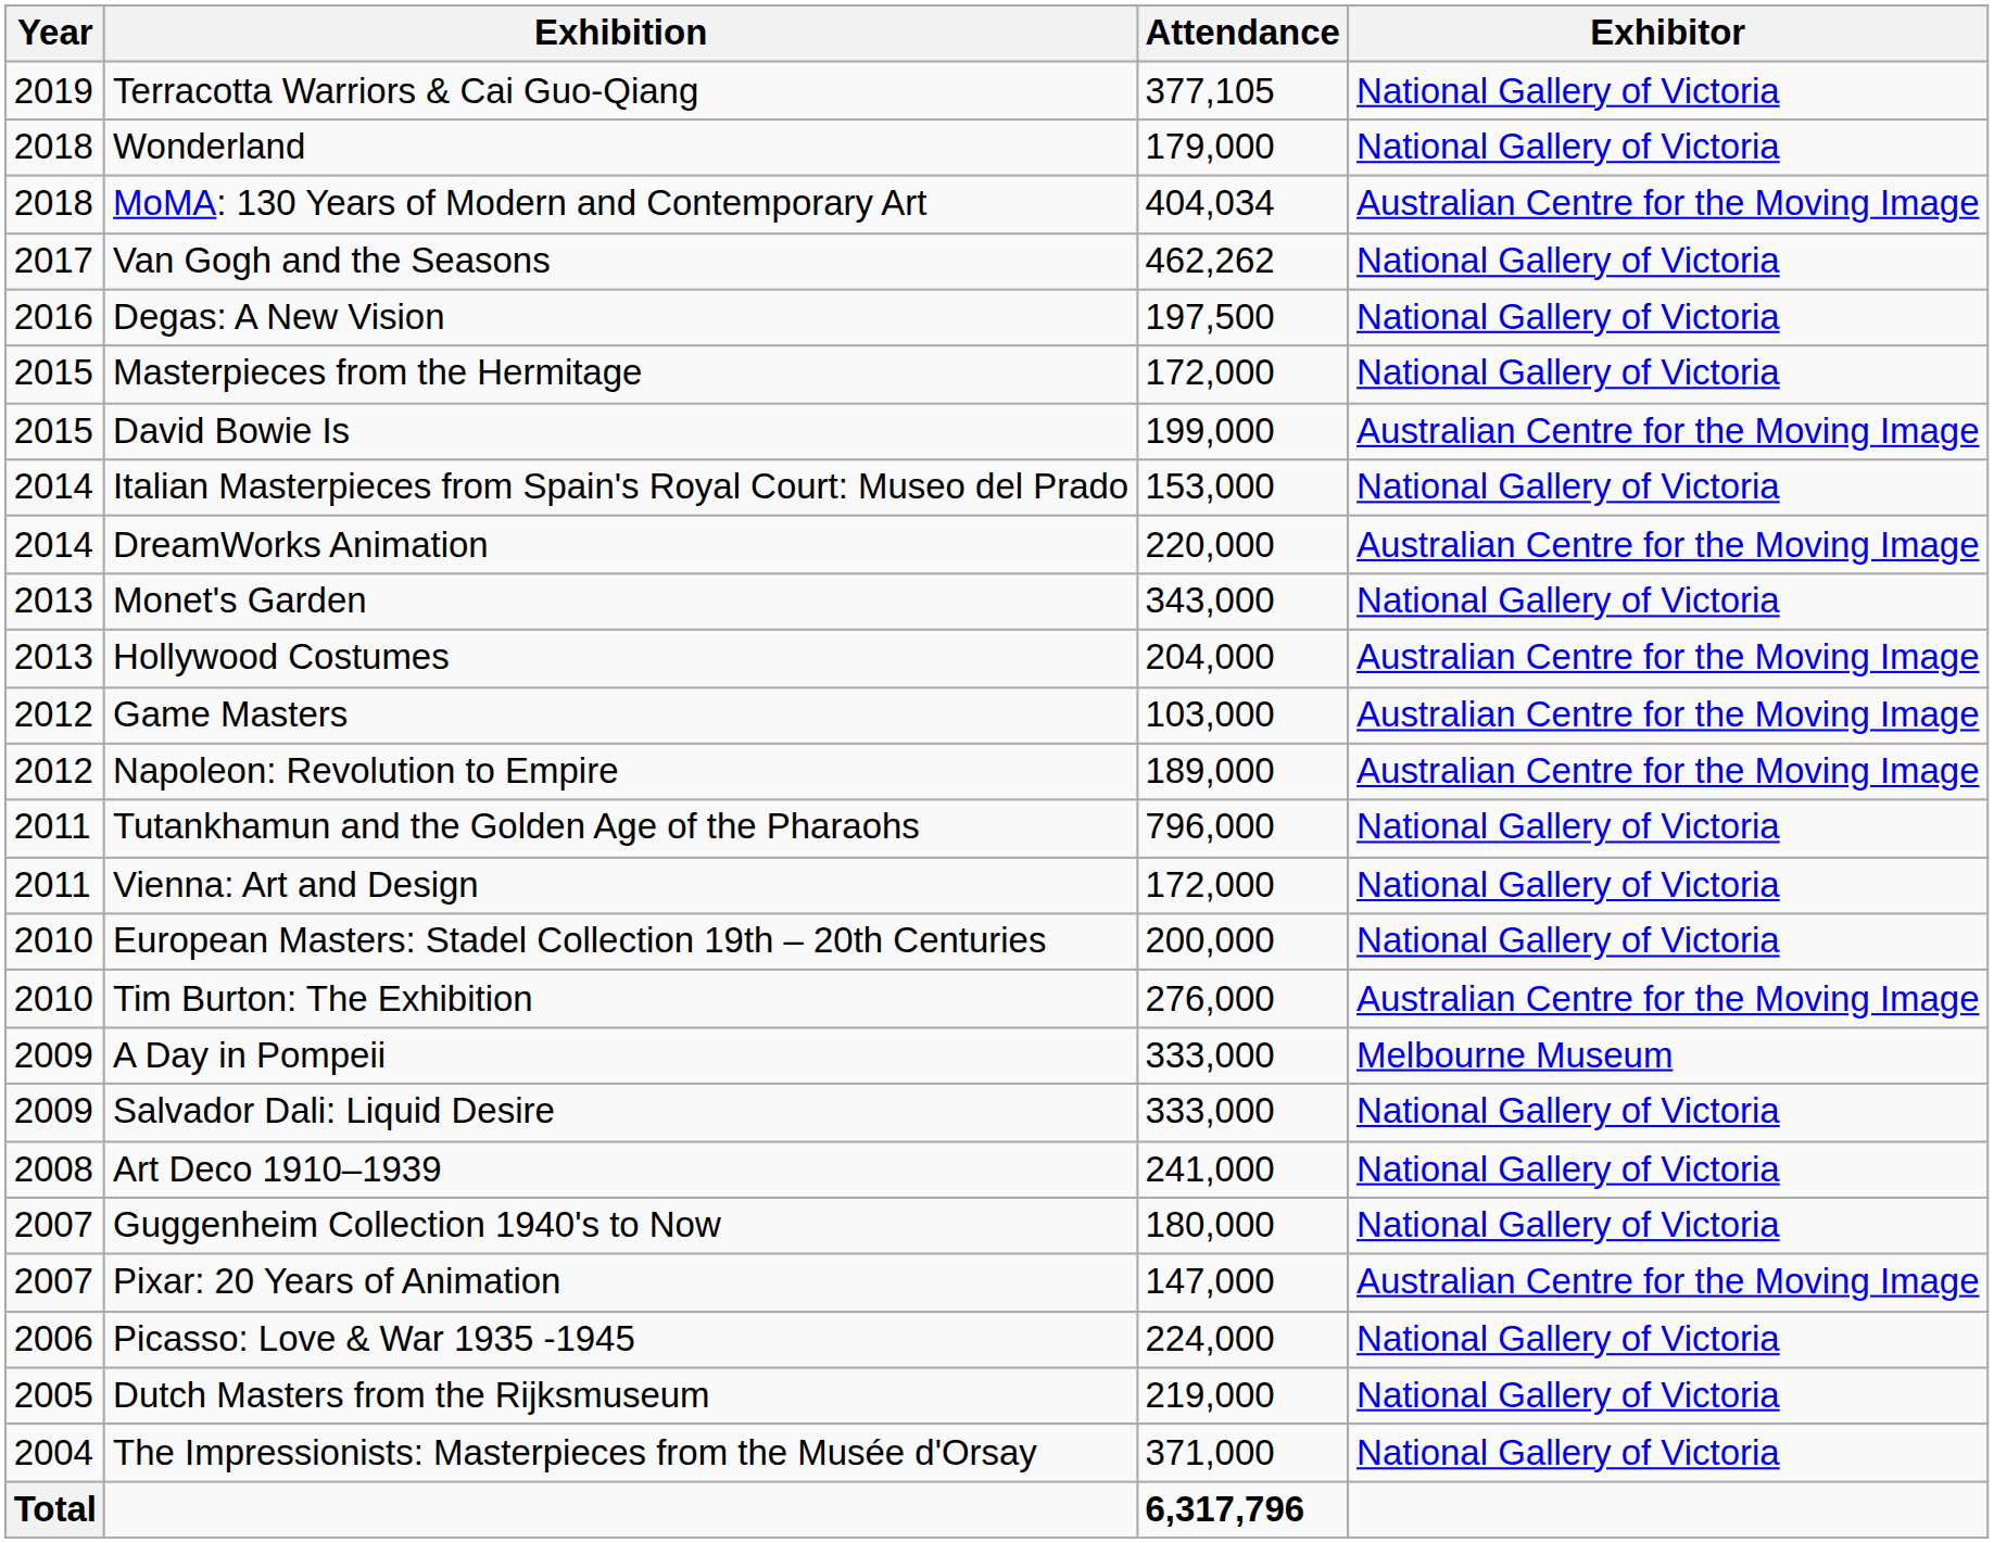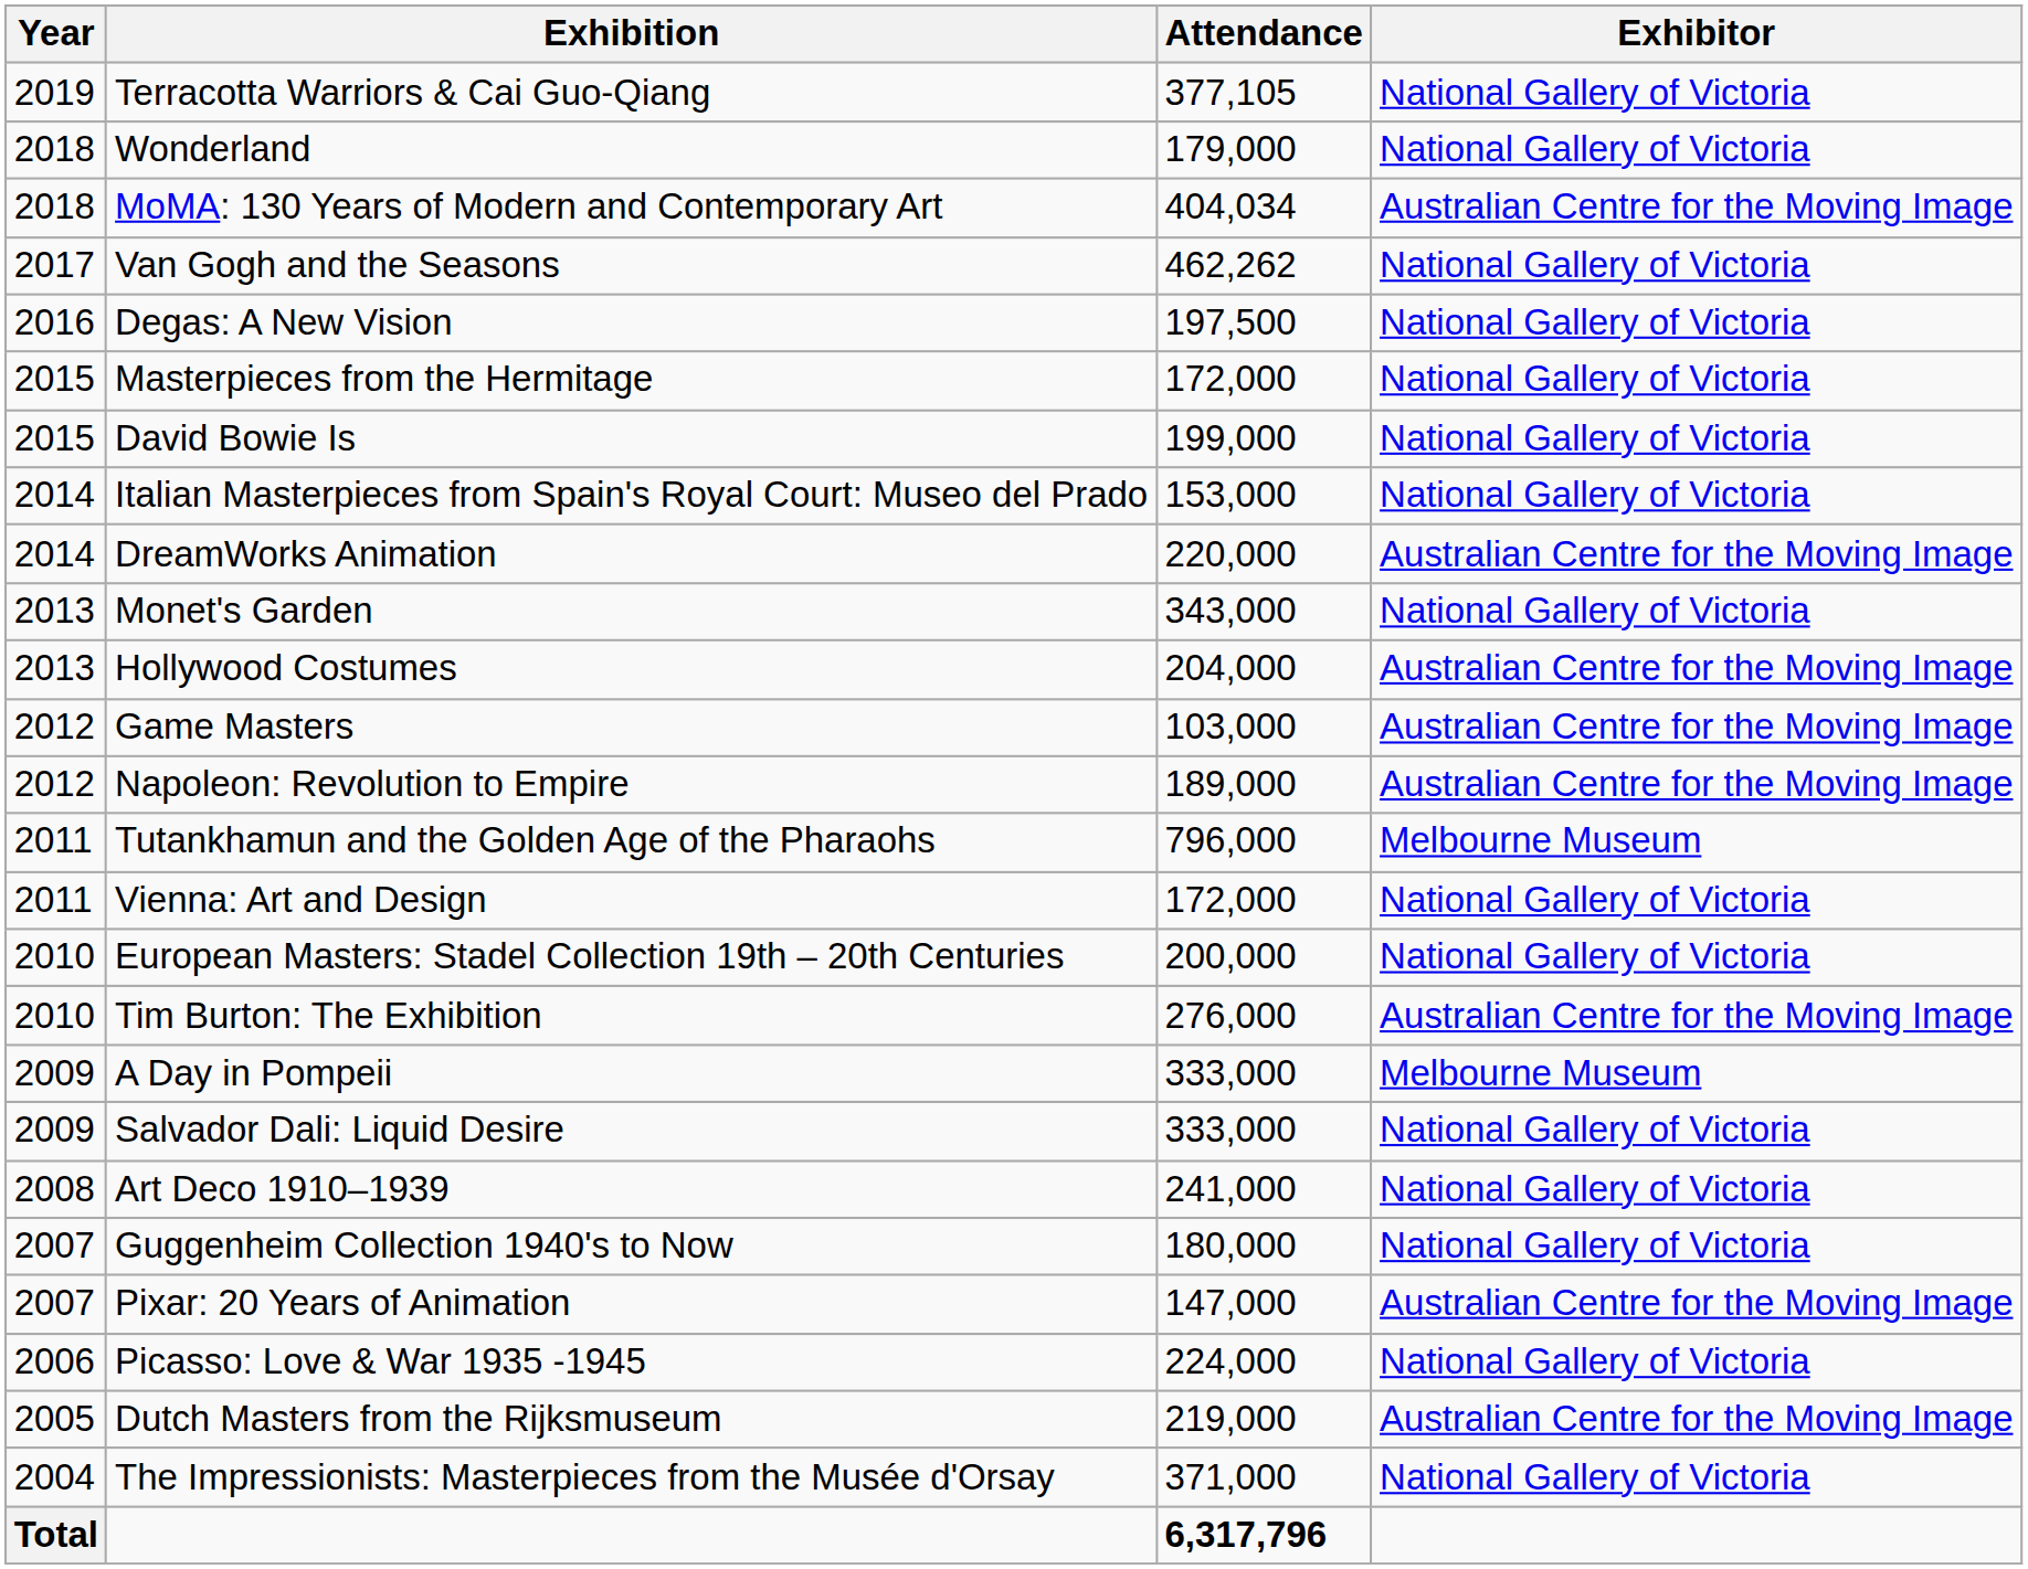 <table class="wikitable sortable">
 <tr>
 <th>Year</th>
 <th>Exhibition</th>
 <th data-sort-type = "number">Attendance</th>
 <th>Exhibitor</th>
 </tr>
 <tr>
 <td>2019</td>
 <td>Terracotta Warriors & Cai Guo-Qiang</td>
 <td>377,105</td>
 <td><a href='#'>National Gallery of Victoria</a></td>
 </tr>
 <tr>
 <td>2018</td>
 <td>Wonderland</td>
 <td>179,000</td>
 <td><a href='#'>National Gallery of Victoria</a></td>
 </tr>
 <tr>
 <td>2018</td>
 <td><a href='#'>MoMA</a>: 130 Years of Modern and Contemporary Art</td>
 <td>404,034</td>
 <td><a href='#'>Australian Centre for the Moving Image</a></td>
 </tr>
 <tr>
 <td>2017</td>
 <td>Van Gogh and the Seasons</td>
 <td>462,262</td>
 <td><a href='#'>National Gallery of Victoria</a></td>
 </tr>
 <tr>
 <td>2016</td>
 <td>Degas: A New Vision</td>
 <td>197,500</td>
 <td><a href='#'>National Gallery of Victoria</a></td>
 </tr>
 <tr>
 <td>2015</td>
 <td>Masterpieces from the Hermitage</td>
 <td>172,000</td>
 <td><a href='#'>National Gallery of Victoria</a></td>
 </tr>
 <tr>
 <td>2015</td>
 <td>David Bowie Is</td>
 <td>199,000</td>
-<td><a href='#'>Australian Centre for the Moving Image</a></td>
+<td><a href='#'>National Gallery of Victoria</a></td>
 </tr>
 <tr>
 <td>2014</td>
 <td>Italian Masterpieces from Spain's Royal Court: Museo del Prado</td>
 <td>153,000</td>
 <td><a href='#'>National Gallery of Victoria</a></td>
 </tr>
 <tr>
 <td>2014</td>
 <td>DreamWorks Animation</td>
 <td>220,000</td>
 <td><a href='#'>Australian Centre for the Moving Image</a></td>
 </tr>
 <tr>
 <td>2013</td>
 <td>Monet's Garden</td>
 <td>343,000</td>
 <td><a href='#'>National Gallery of Victoria</a></td>
 </tr>
 <tr>
 <td>2013</td>
 <td>Hollywood Costumes</td>
 <td>204,000</td>
 <td><a href='#'>Australian Centre for the Moving Image</a></td>
 </tr>
 <tr>
 <td>2012</td>
 <td>Game Masters</td>
 <td>103,000</td>
 <td><a href='#'>Australian Centre for the Moving Image</a></td>
 </tr>
 <tr>
 <td>2012</td>
 <td>Napoleon: Revolution to Empire</td>
 <td>189,000</td>
 <td><a href='#'>Australian Centre for the Moving Image</a></td>
 </tr>
 <tr>
 <td>2011</td>
 <td>Tutankhamun and the Golden Age of the Pharaohs</td>
 <td>796,000</td>
-<td><a href='#'>National Gallery of Victoria</a></td>
+<td><a href='#'>Melbourne Museum</a></td>
 </tr>
 <tr>
 <td>2011</td>
 <td>Vienna: Art and Design</td>
 <td>172,000</td>
 <td><a href='#'>National Gallery of Victoria</a></td>
 </tr>
 <tr>
 <td>2010</td>
 <td>European Masters: Stadel Collection 19th – 20th Centuries</td>
 <td>200,000</td>
 <td><a href='#'>National Gallery of Victoria</a></td>
 </tr>
 <tr>
 <td>2010</td>
 <td>Tim Burton: The Exhibition</td>
 <td>276,000</td>
 <td><a href='#'>Australian Centre for the Moving Image</a></td>
 </tr>
 <tr>
 <td>2009</td>
 <td>A Day in Pompeii</td>
 <td>333,000</td>
 <td><a href='#'>Melbourne Museum</a></td>
 </tr>
 <tr>
 <td>2009</td>
 <td>Salvador Dali: Liquid Desire</td>
 <td>333,000</td>
 <td><a href='#'>National Gallery of Victoria</a></td>
 </tr>
 <tr>
 <td>2008</td>
 <td>Art Deco 1910–1939</td>
 <td>241,000</td>
 <td><a href='#'>National Gallery of Victoria</a></td>
 </tr>
 <tr>
 <td>2007</td>
 <td>Guggenheim Collection 1940's to Now</td>
 <td>180,000</td>
 <td><a href='#'>National Gallery of Victoria</a></td>
 </tr>
 <tr>
 <td>2007</td>
 <td>Pixar: 20 Years of Animation</td>
 <td>147,000</td>
 <td><a href='#'>Australian Centre for the Moving Image</a></td>
 </tr>
 <tr>
 <td>2006</td>
 <td>Picasso: Love & War 1935 -1945</td>
 <td>224,000</td>
 <td><a href='#'>National Gallery of Victoria</a></td>
 </tr>
 <tr>
 <td>2005</td>
 <td>Dutch Masters from the Rijksmuseum</td>
 <td>219,000</td>
-<td><a href='#'>National Gallery of Victoria</a></td>
+<td><a href='#'>Australian Centre for the Moving Image</a></td>
 </tr>
 <tr>
 <td>2004</td>
 <td>The Impressionists: Masterpieces from the Musée d'Orsay</td>
 <td>371,000</td>
 <td><a href='#'>National Gallery of Victoria</a></td>
 </tr>
 <tr>
 <th>Total</th>
 <td></td>
 <td><strong>6,317,796</strong></td>
 <td></td>
 </tr>
 </table>
